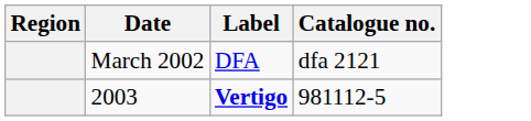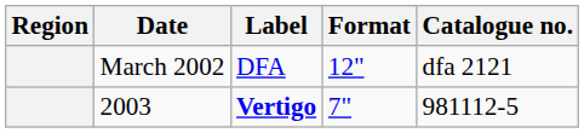 <table class="wikitable plainrowheaders">
 <tr>
 <th scope="col">Region</th>
 <th scope="col">Date</th>
 <th scope="col">Label</th>
+<th scope="col">Format</th>
 <th scope="col">Catalogue no.</th>
 </tr>
 <tr>
 <th scope="row"></th>
 <td>March 2002</td>
 <td><a href='#'>DFA</a></td>
+<td><a href='#'>12"</a></td>
 <td>dfa 2121</td>
 </tr>
 <tr>
 <th scope="row"></th>
 <td>2003</td>
 <td><strong><a href='#'>Vertigo</a></strong></td>
+<td><a href='#'>7"</a></td>
 <td>981112-5</td>
 </tr>
 </table>
